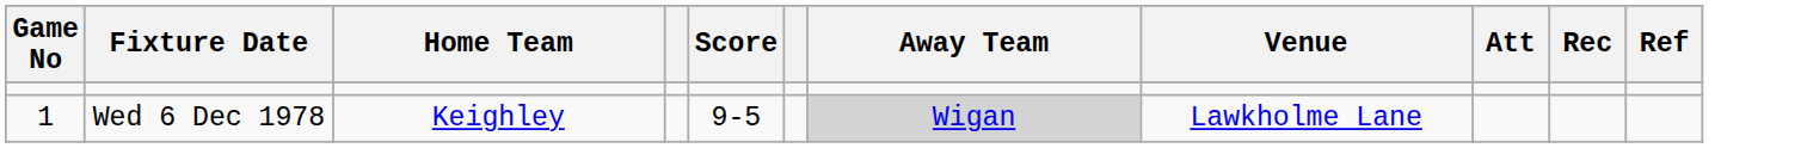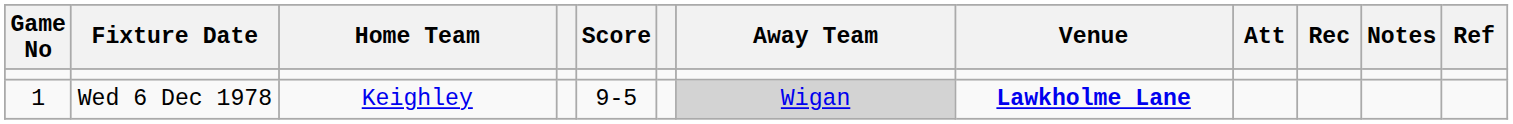 <table class="wikitable" style="text-align:center;">
 <tr>
 <th width=10 abbr="No">Game No</th>
 <th width=110 abbr="Date">Fixture Date</th>
 <th width=150 abbr="Home Team">Home Team</th>
 <th width=5 abbr="space"></th>
 <th width=20 abbr="Score">Score</th>
 <th width=5 abbr="space"></th>
 <th width=150 abbr="Away Team">Away Team</th>
 <th width=150 abbr="Venue">Venue</th>
 <th width=30 abbr="Att">Att</th>
 <th width=30 abbr="Rec">Rec</th>
+<th width=20 abbr="Notes">Notes</th>
 <th width=30 abbr="Ref">Ref</th>
 </tr>
 <tr>
+<td></td>
 <td></td>
 <td></td>
 <td></td>
 <td></td>
 <td></td>
 <td></td>
 <td></td>
 <td></td>
 <td></td>
 <td></td>
 <td></td>
 </tr>
 <tr>
 <td>1</td>
 <td>Wed 6 Dec 1978</td>
 <td><a href='#'>Keighley</a></td>
 <td></td>
 <td>9-5</td>
 <td></td>
 <td style="background: lightgrey;"><a href='#'>Wigan</a></td>
-<td><a href='#'>Lawkholme Lane</a></td>
+<td><strong><a href='#'>Lawkholme Lane</a></strong></td>
+<td></td>
 <td></td>
 <td></td>
 <td></td>
 </tr>
 </table>
